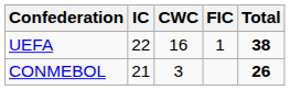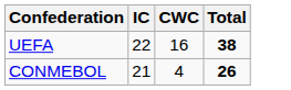 <table class="wikitable sortable" style="text-align:center">
 <tr>
 <th>Confederation</th>
 <th>IC</th>
 <th>CWC</th>
-<th>FIC</th>
 <th>Total</th>
 </tr>
 <tr>
 <td align=left><a href='#'>UEFA</a></td>
 <td>22</td>
 <td>16</td>
-<td>1</td>
 <td><strong>38</strong></td>
 </tr>
 <tr>
 <td align=left><a href='#'>CONMEBOL</a></td>
 <td>21</td>
-<td>3</td>
-<td></td>
+<td>4</td>
 <td><strong>26</strong></td>
 </tr>
 </table>
